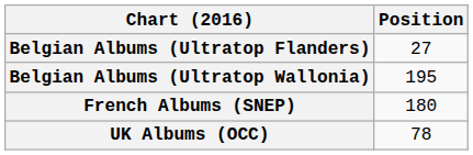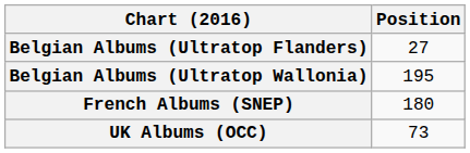 <table class="wikitable sortable plainrowheaders" style="text-align:center">
 <tr>
 <th scope="col">Chart (2016)</th>
 <th scope="col">Position</th>
 </tr>
 <tr>
 <th scope="row">Belgian Albums (Ultratop Flanders)</th>
 <td>27</td>
 </tr>
 <tr>
 <th scope="row">Belgian Albums (Ultratop Wallonia)</th>
 <td>195</td>
 </tr>
 <tr>
 <th scope="row">French Albums (SNEP)</th>
 <td>180</td>
 </tr>
 <tr>
 <th scope="row">UK Albums (OCC)</th>
-<td>78</td>
+<td>73</td>
 </tr>
 </table>
